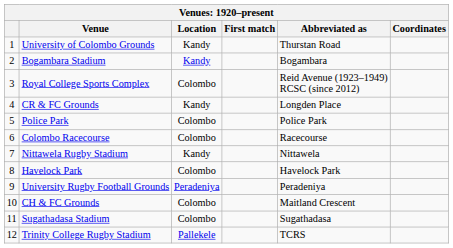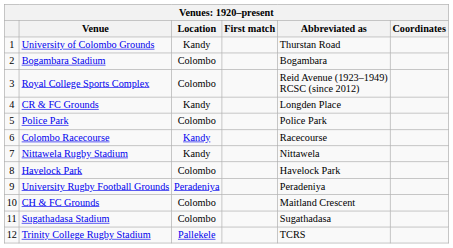 <table class="wikitable sortable sticky-header-multi mw-collapsible" style="font-size:100%; text-align:center">
 <tr>
 <th colspan=6 style="color:; background:;">Venues: 1920–present</th>
 </tr>
 <tr>
 <th></th>
 <th class="unsortable">Venue</th>
 <th>Location</th>
 <th>First match</th>
 <th class="unsortable">Abbreviated as</th>
 <th class="unsortable">Coordinates</th>
 </tr>
 <tr>
 <td>1</td>
 <td style=text-align:left><a href='#'>University of Colombo Grounds</a></td>
 <td>Kandy</td>
 <td></td>
 <td style=text-align:left>Thurstan Road</td>
 <td></td>
 </tr>
 <tr>
 <td>2</td>
 <td style=text-align:left><a href='#'>Bogambara Stadium</a></td>
-<td><a href='#'>Kandy</a></td>
+<td>Colombo</td>
 <td></td>
 <td style=text-align:left>Bogambara</td>
 <td></td>
 </tr>
 <tr>
 <td>3</td>
 <td style=text-align:left><a href='#'>Royal College Sports Complex</a></td>
 <td>Colombo</td>
 <td></td>
 <td style=text-align:left>Reid Avenue (1923–1949) <br> RCSC (since 2012)</td>
 <td></td>
 </tr>
 <tr>
 <td>4</td>
 <td style=text-align:left><a href='#'>CR & FC Grounds</a></td>
 <td>Kandy</td>
 <td></td>
 <td style=text-align:left>Longden Place</td>
 <td></td>
 </tr>
 <tr>
 <td>5</td>
 <td style=text-align:left><a href='#'>Police Park</a></td>
 <td>Colombo</td>
 <td></td>
 <td style=text-align:left>Police Park</td>
 <td></td>
 </tr>
 <tr>
 <td>6</td>
 <td style=text-align:left><a href='#'>Colombo Racecourse</a></td>
-<td>Colombo</td>
+<td><a href='#'>Kandy</a></td>
 <td></td>
 <td style=text-align:left>Racecourse</td>
 <td></td>
 </tr>
 <tr>
 <td>7</td>
 <td style=text-align:left><a href='#'>Nittawela Rugby Stadium</a></td>
 <td>Kandy</td>
 <td></td>
 <td style=text-align:left>Nittawela</td>
 <td></td>
 </tr>
 <tr>
 <td>8</td>
 <td style=text-align:left><a href='#'>Havelock Park</a></td>
 <td>Colombo</td>
 <td></td>
 <td style=text-align:left>Havelock Park</td>
 <td></td>
 </tr>
 <tr>
 <td>9</td>
 <td style=text-align:left><a href='#'>University Rugby Football Grounds</a></td>
 <td><a href='#'>Peradeniya</a></td>
 <td></td>
 <td style=text-align:left>Peradeniya</td>
 <td></td>
 </tr>
 <tr>
 <td>10</td>
 <td style=text-align:left><a href='#'>CH & FC Grounds</a></td>
 <td>Colombo</td>
 <td></td>
 <td style=text-align:left>Maitland Crescent</td>
 <td></td>
 </tr>
 <tr>
 <td>11</td>
 <td style=text-align:left><a href='#'>Sugathadasa Stadium</a></td>
 <td>Colombo</td>
 <td></td>
 <td style=text-align:left>Sugathadasa</td>
 <td></td>
 </tr>
 <tr>
 <td>12</td>
 <td style=text-align:left><a href='#'>Trinity College Rugby Stadium</a></td>
 <td><a href='#'>Pallekele</a></td>
 <td></td>
 <td style=text-align:left>TCRS</td>
 <td></td>
 </tr>
 </table>
